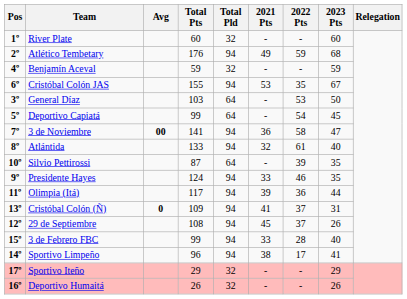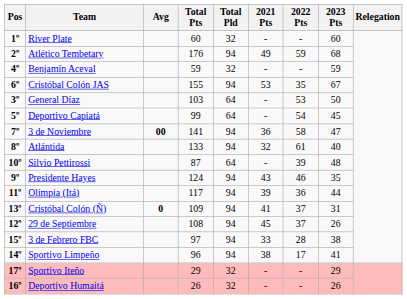 <table class="wikitable" style="text-align:center">
 <tr>
 <th width=28>Pos<br></th>
 <th width=185>Team<br></th>
 <th width=50>Avg</th>
 <th width=50>Total<br>Pts</th>
 <th width=50>Total<br>Pld</th>
 <th width=50>2021<br>Pts</th>
 <th width=50>2022<br>Pts</th>
 <th width=50>2023<br>Pts</th>
 <th>Relegation</th>
 </tr>
 <tr align="center" style="background:#;">
 <td><strong>1º</strong></td>
 <td align="left"><a href='#'>River Plate</a></td>
 <td><strong></strong></td>
 <td>60</td>
 <td>32</td>
 <td>-</td>
 <td>-</td>
 <td>60</td>
 <td rowspan=15></td>
 </tr>
 <tr align="center" style="background:#;">
 <td><strong>2º</strong></td>
 <td align="left"><a href='#'>Atlético Tembetary</a></td>
 <td><strong></strong></td>
 <td>176</td>
 <td>94</td>
 <td>49</td>
 <td>59</td>
 <td>68</td>
 </tr>
 <tr align="center" style="background:#;">
 <td><strong>4º</strong></td>
 <td align="left"><a href='#'>Benjamín Aceval</a></td>
 <td><strong></strong></td>
 <td>59</td>
 <td>32</td>
 <td>-</td>
 <td>-</td>
 <td>59</td>
 </tr>
 <tr align="center" style="background:#;">
 <td><strong>6º</strong></td>
 <td align="left"><a href='#'>Cristóbal Colón JAS</a></td>
 <td><strong></strong></td>
 <td>155</td>
 <td>94</td>
 <td>53</td>
 <td>35</td>
 <td>67</td>
 </tr>
 <tr align="center" style="background:#;">
 <td><strong>3º</strong></td>
 <td align="left"><a href='#'>General Díaz</a></td>
 <td><strong></strong></td>
 <td>103</td>
 <td>64</td>
 <td>-</td>
 <td>53</td>
 <td>50</td>
 </tr>
 <tr align="center" style="background:#;">
 <td><strong>5º</strong></td>
 <td align="left"><a href='#'>Deportivo Capiatá</a></td>
 <td><strong></strong></td>
 <td>99</td>
 <td>64</td>
 <td>-</td>
 <td>54</td>
 <td>45</td>
 </tr>
 <tr align="center" style="background:#;">
 <td><strong>7º</strong></td>
 <td align="left"><a href='#'>3 de Noviembre</a></td>
 <td><strong>00</strong></td>
 <td>141</td>
 <td>94</td>
 <td>36</td>
 <td>58</td>
 <td>47</td>
 </tr>
 <tr align="center" style="background:#;">
 <td><strong>8º</strong></td>
 <td align="left"><a href='#'>Atlántida</a></td>
 <td><strong></strong></td>
 <td>133</td>
 <td>94</td>
 <td>32</td>
 <td>61</td>
 <td>40</td>
 </tr>
 <tr align="center" style="background:#;">
 <td><strong>10º</strong></td>
 <td align="left"><a href='#'>Silvio Pettirossi</a></td>
 <td><strong></strong></td>
 <td>87</td>
 <td>64</td>
 <td>-</td>
 <td>39</td>
-<td>35</td>
+<td>48</td>
 </tr>
 <tr align="center" style="background:#;">
 <td><strong>9º</strong></td>
 <td align="left"><a href='#'>Presidente Hayes</a></td>
 <td><strong></strong></td>
 <td>124</td>
 <td>94</td>
-<td>33</td>
+<td>43</td>
 <td>46</td>
 <td>35</td>
 </tr>
 <tr align="center" style="background:#;">
 <td><strong>11º</strong></td>
 <td align="left"><a href='#'>Olimpia (Itá)</a></td>
 <td><strong></strong></td>
 <td>117</td>
 <td>94</td>
 <td>39</td>
 <td>36</td>
 <td>44</td>
 </tr>
 <tr align="center" style="background:#;">
 <td><strong>13º</strong></td>
 <td align="left"><a href='#'>Cristóbal Colón (Ñ)</a></td>
 <td><strong>0</strong></td>
 <td>109</td>
 <td>94</td>
 <td>41</td>
 <td>37</td>
 <td>31</td>
 </tr>
 <tr align="center" style="background:#;">
 <td><strong>12º</strong></td>
 <td align="left"><a href='#'>29 de Septiembre</a></td>
 <td><strong></strong></td>
 <td>108</td>
 <td>94</td>
 <td>45</td>
 <td>37</td>
 <td>26</td>
 </tr>
 <tr align="center" style="background:#;">
 <td><strong>15º</strong></td>
 <td align="left"><a href='#'>3 de Febrero FBC</a></td>
 <td><strong></strong></td>
-<td>99</td>
+<td>97</td>
 <td>94</td>
 <td>33</td>
 <td>28</td>
-<td>40</td>
+<td>38</td>
 </tr>
 <tr align="center" style="background:#;">
 <td><strong>14º</strong></td>
 <td align="left"><a href='#'>Sportivo Limpeño</a></td>
 <td><strong></strong></td>
 <td>96</td>
 <td>94</td>
 <td>38</td>
 <td>17</td>
 <td>41</td>
 </tr>
 <tr align="center" style="background:#FFBBBB;">
 <td><strong>17º</strong></td>
 <td align="left"><a href='#'>Sportivo Iteño</a></td>
 <td><strong></strong></td>
 <td>29</td>
 <td>32</td>
 <td>-</td>
 <td>-</td>
 <td>29</td>
 <td rowspan=2></td>
 </tr>
 <tr align="center" style="background:#FFBBBB;">
 <td><strong>16º</strong></td>
 <td align="left"><a href='#'>Deportivo Humaitá</a></td>
 <td><strong></strong></td>
 <td>26</td>
 <td>32</td>
 <td>-</td>
 <td>-</td>
 <td>26</td>
 </tr>
 </table>
